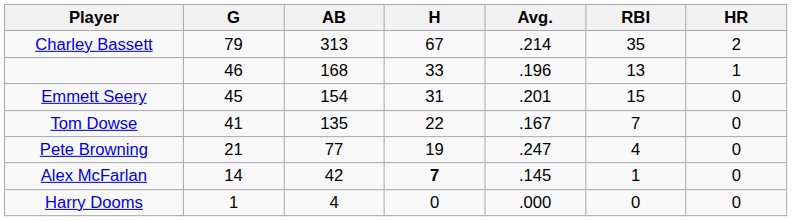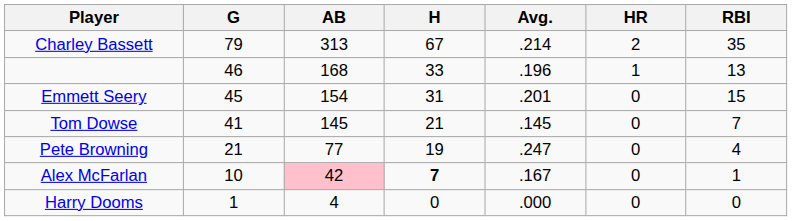 <table class="wikitable sortable">
 <tr>
 <th bgcolor="#DDDDFF" width="16%">Player</th>
 <th bgcolor="#DDDDFF" width="9%">G</th>
 <th bgcolor="#DDDDFF" width="9%">AB</th>
 <th bgcolor="#DDDDFF" width="9%">H</th>
 <th bgcolor="#DDDDFF" width="9%">Avg.</th>
+<th bgcolor="#DDDDFF" width="9%">HR</th>
 <th bgcolor="#DDDDFF" width="9%">RBI</th>
-<th bgcolor="#DDDDFF" width="9%">HR</th>
 </tr>
 <tr align="center">
 <td><a href='#'>Charley Bassett</a></td>
 <td>79</td>
 <td>313</td>
 <td>67</td>
 <td>.214</td>
+<td>2</td>
 <td>35</td>
-<td>2</td>
 </tr>
 <tr align=center>
 <td></td>
 <td>46</td>
 <td>168</td>
 <td>33</td>
 <td>.196</td>
+<td>1</td>
 <td>13</td>
-<td>1</td>
 </tr>
 <tr align="center">
 <td><a href='#'>Emmett Seery</a></td>
 <td>45</td>
 <td>154</td>
 <td>31</td>
 <td>.201</td>
+<td>0</td>
 <td>15</td>
-<td>0</td>
 </tr>
 <tr align=center>
 <td><a href='#'>Tom Dowse</a></td>
 <td>41</td>
-<td>135</td>
-<td>22</td>
-<td>.167</td>
+<td>145</td>
+<td>21</td>
+<td>.145</td>
+<td>0</td>
 <td>7</td>
-<td>0</td>
 </tr>
 <tr align=center>
 <td><a href='#'>Pete Browning</a></td>
 <td>21</td>
 <td>77</td>
 <td>19</td>
 <td>.247</td>
+<td>0</td>
 <td>4</td>
-<td>0</td>
 </tr>
 <tr align=center>
 <td><a href='#'>Alex McFarlan</a></td>
-<td>14</td>
-<td>42</td>
+<td>10</td>
+<td style="background: pink;">42</td>
 <td><strong>7</strong></td>
-<td>.145</td>
+<td>.167</td>
+<td>0</td>
 <td>1</td>
-<td>0</td>
 </tr>
 <tr align=center>
 <td><a href='#'>Harry Dooms</a></td>
 <td>1</td>
 <td>4</td>
 <td>0</td>
 <td>.000</td>
 <td>0</td>
 <td>0</td>
 </tr>
 </table>
